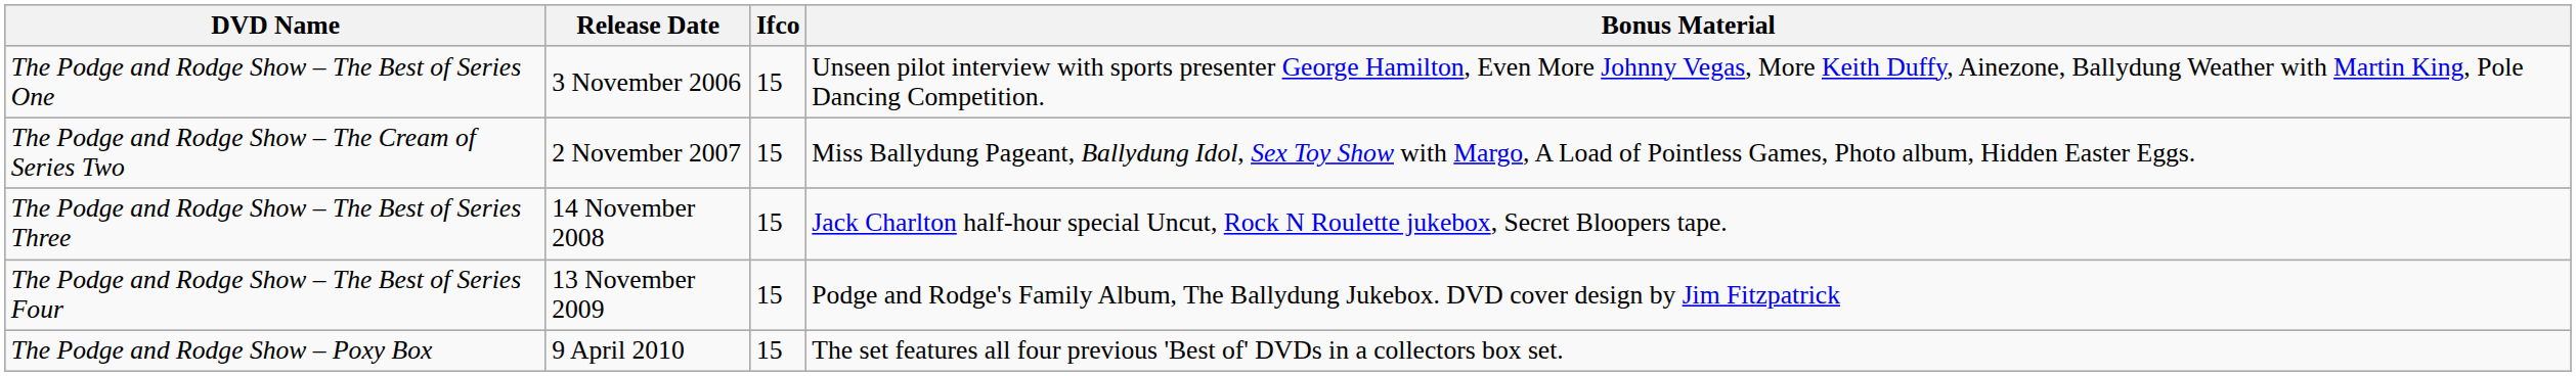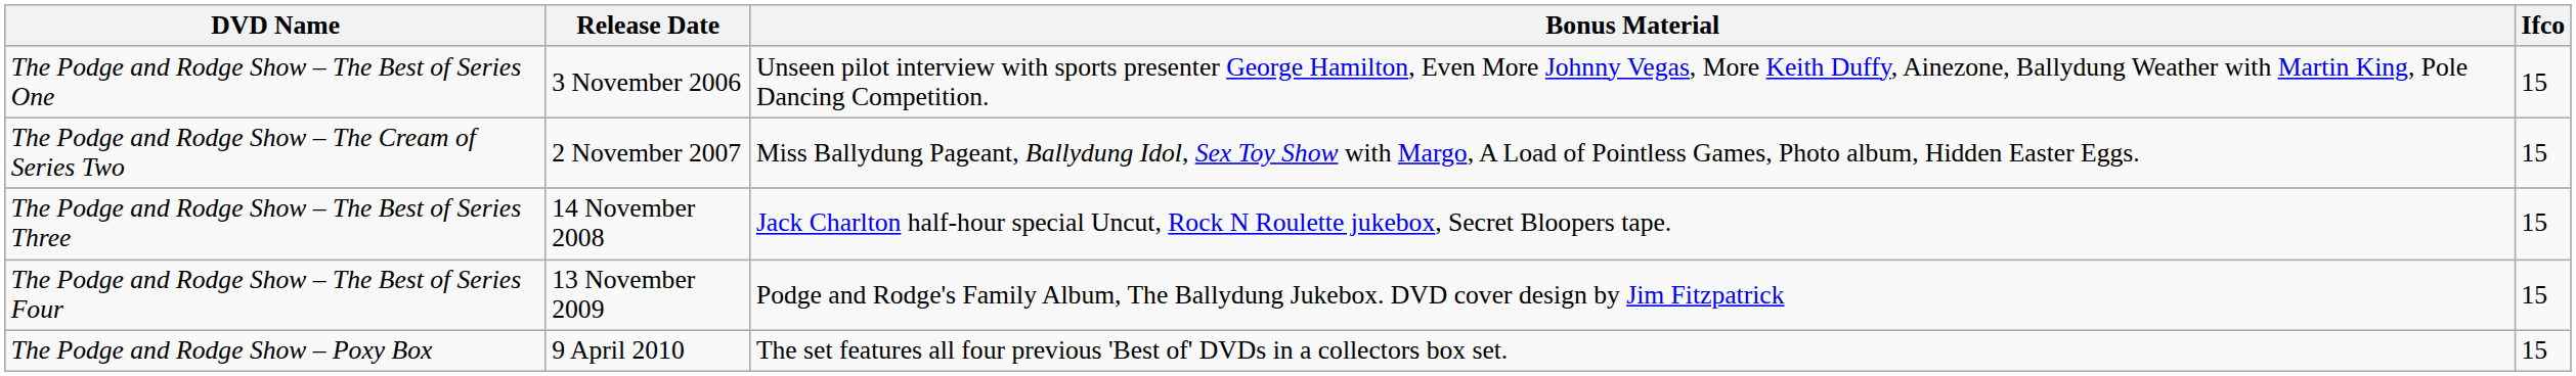 <table class="wikitable">
 <tr>
 <th>DVD Name</th>
 <th>Release Date</th>
+<th>Bonus Material</th>
 <th>Ifco</th>
-<th>Bonus Material</th>
 </tr>
 <tr>
 <td><em>The Podge and Rodge Show – The Best of Series One</em></td>
 <td>3 November 2006</td>
+<td>Unseen pilot interview with sports presenter <a href='#'>George Hamilton</a>, Even More <a href='#'>Johnny Vegas</a>, More <a href='#'>Keith Duffy</a>, Ainezone, Ballydung Weather with <a href='#'>Martin King</a>, Pole Dancing Competition.</td>
 <td>15</td>
-<td>Unseen pilot interview with sports presenter <a href='#'>George Hamilton</a>, Even More <a href='#'>Johnny Vegas</a>, More <a href='#'>Keith Duffy</a>, Ainezone, Ballydung Weather with <a href='#'>Martin King</a>, Pole Dancing Competition.</td>
 </tr>
 <tr>
 <td><em>The Podge and Rodge Show – The Cream of Series Two</em></td>
 <td>2 November 2007</td>
+<td>Miss Ballydung Pageant, <em>Ballydung Idol</em>, <em><a href='#'>Sex Toy Show</a></em> with <a href='#'>Margo</a>, A Load of Pointless Games, Photo album, Hidden Easter Eggs.</td>
 <td>15</td>
-<td>Miss Ballydung Pageant, <em>Ballydung Idol</em>, <em><a href='#'>Sex Toy Show</a></em> with <a href='#'>Margo</a>, A Load of Pointless Games, Photo album, Hidden Easter Eggs.</td>
 </tr>
 <tr>
 <td><em>The Podge and Rodge Show – The Best of Series Three</em></td>
 <td>14 November 2008</td>
+<td><a href='#'>Jack Charlton</a> half-hour special Uncut, <a href='#'>Rock N Roulette jukebox</a>, Secret Bloopers tape.</td>
 <td>15</td>
-<td><a href='#'>Jack Charlton</a> half-hour special Uncut, <a href='#'>Rock N Roulette jukebox</a>, Secret Bloopers tape.</td>
 </tr>
 <tr>
 <td><em>The Podge and Rodge Show – The Best of Series Four</em></td>
 <td>13 November 2009</td>
+<td>Podge and Rodge's Family Album, The Ballydung Jukebox. DVD cover design by <a href='#'>Jim Fitzpatrick</a></td>
 <td>15</td>
-<td>Podge and Rodge's Family Album, The Ballydung Jukebox. DVD cover design by <a href='#'>Jim Fitzpatrick</a></td>
 </tr>
 <tr>
 <td><em>The Podge and Rodge Show – Poxy Box</em></td>
 <td>9 April 2010</td>
+<td>The set features all four previous 'Best of' DVDs in a collectors box set.</td>
 <td>15</td>
-<td>The set features all four previous 'Best of' DVDs in a collectors box set.</td>
 </tr>
 </table>
